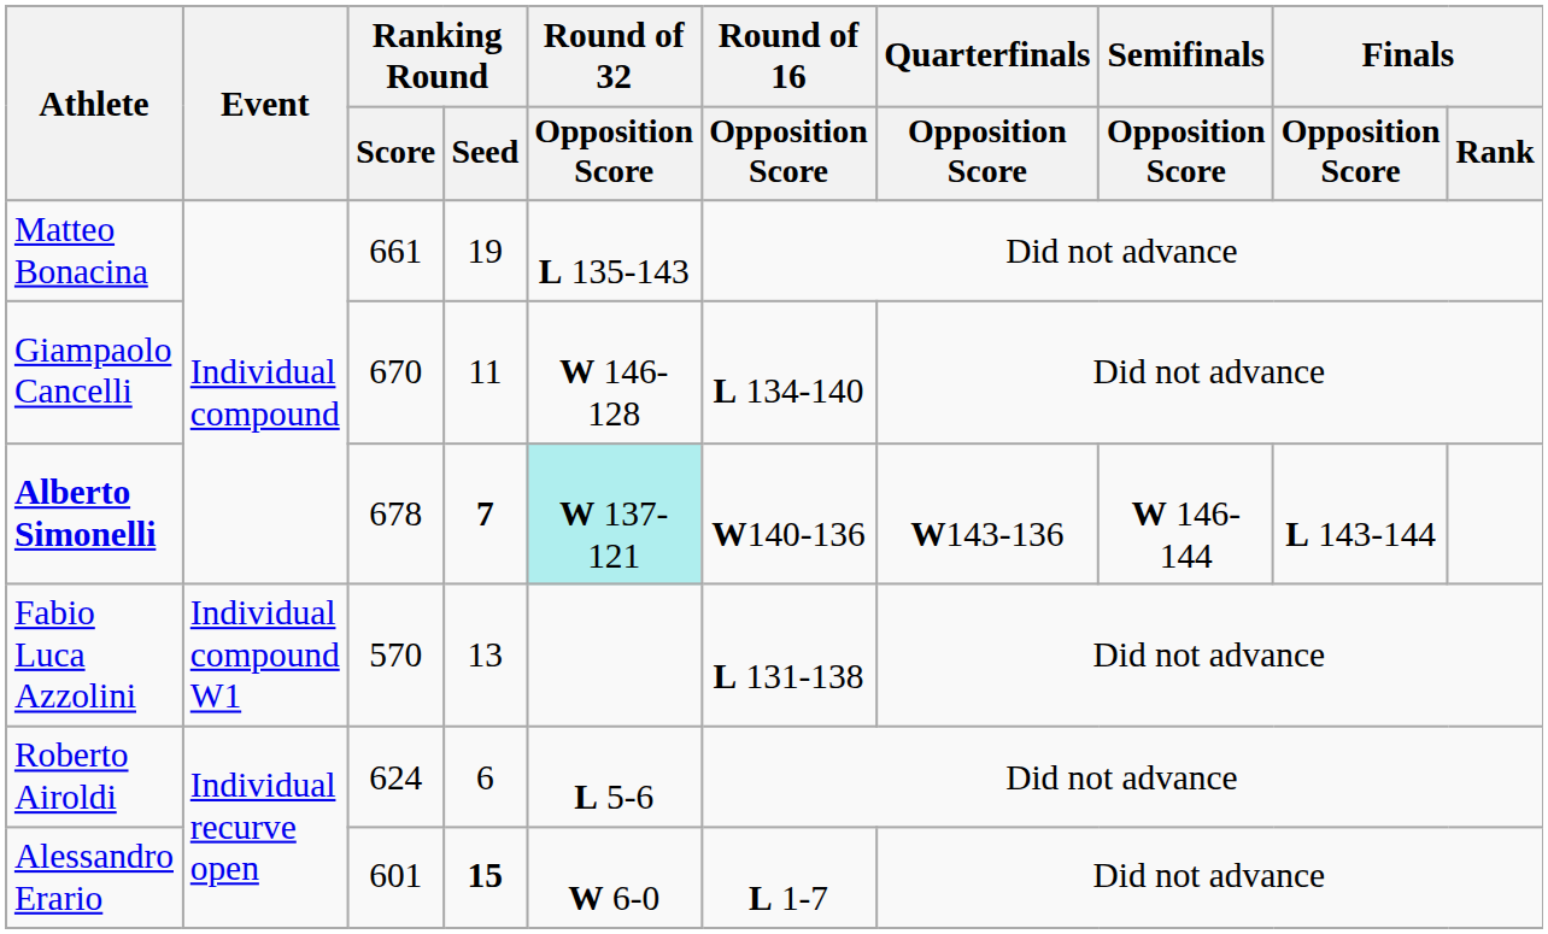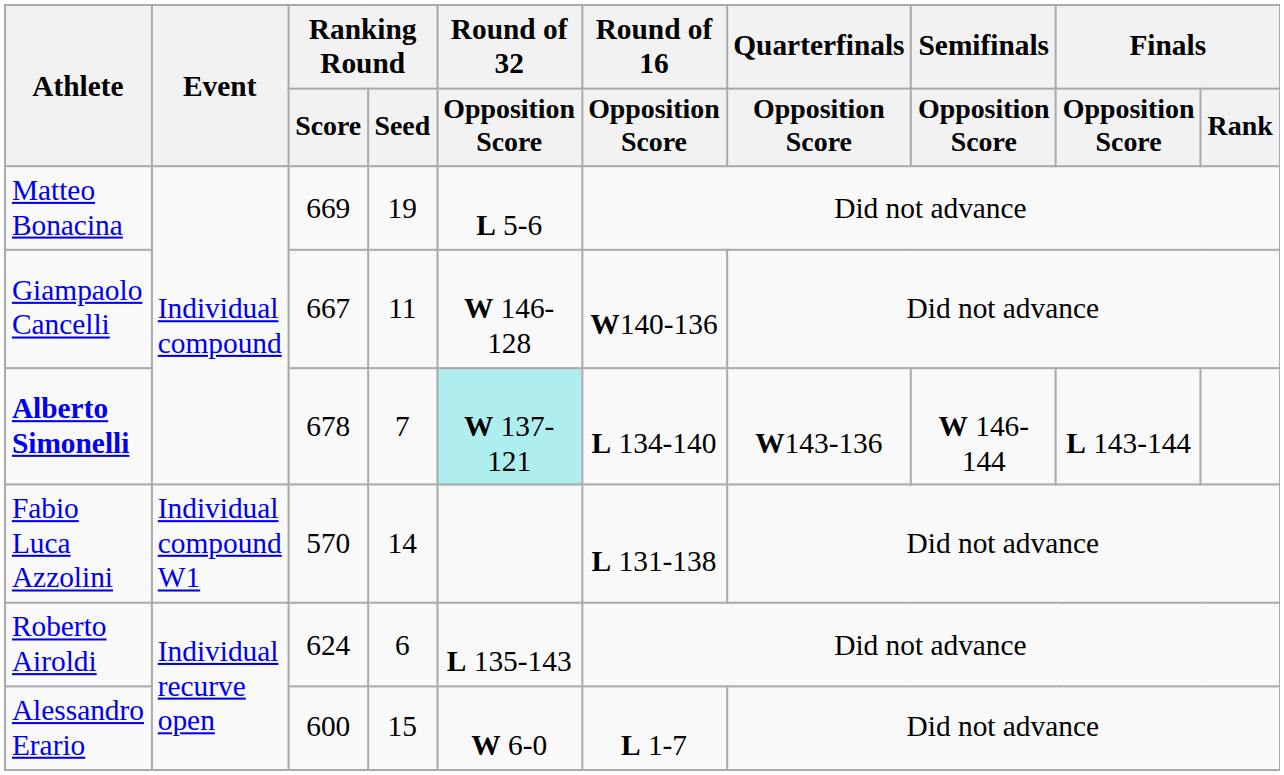 <table class="wikitable" style="text-align: center; font-size:90%">
 <tr>
 <th rowspan="2">Athlete</th>
 <th rowspan="2">Event</th>
 <th colspan="2">Ranking Round</th>
 <th>Round of 32</th>
 <th>Round of 16</th>
 <th>Quarterfinals</th>
 <th>Semifinals</th>
 <th colspan="2">Finals</th>
 </tr>
 <tr style="font-size:95%">
 <th>Score</th>
 <th>Seed</th>
 <th>Opposition<br>Score</th>
 <th>Opposition<br>Score</th>
 <th>Opposition<br>Score</th>
 <th>Opposition<br>Score</th>
 <th>Opposition<br>Score</th>
 <th>Rank</th>
 </tr>
 <tr align=center>
 <td align=left><a href='#'>Matteo Bonacina</a></td>
 <td align=left rowspan=3><a href='#'>Individual compound</a></td>
-<td>661</td>
+<td>669</td>
 <td>19</td>
-<td><br> <strong>L</strong> 135-143</td>
+<td><br><strong>L</strong> 5-6</td>
 <td colspan=5>Did not advance</td>
 </tr>
 <tr align=center>
 <td align=left><a href='#'>Giampaolo Cancelli</a></td>
-<td>670</td>
+<td>667</td>
 <td>11</td>
 <td> <br> <strong>W</strong> 146-128</td>
-<td><br> <strong>L</strong> 134-140</td>
+<td><br><strong>W</strong>140-136</td>
 <td colspan=4>Did not advance</td>
 </tr>
 <tr align=center>
 <td align=left><strong><a href='#'>Alberto Simonelli</a></strong></td>
 <td>678</td>
-<td><strong>7</strong></td>
+<td>7</td>
 <td style="background: paleturquoise;"><br><strong>W</strong> 137-121</td>
-<td><br><strong>W</strong>140-136</td>
+<td><br> <strong>L</strong> 134-140</td>
 <td><br><strong>W</strong>143-136</td>
 <td><br><strong>W</strong> 146-144</td>
 <td><br><strong>L</strong> 143-144</td>
 <td></td>
 </tr>
 <tr align=center>
 <td align=left><a href='#'>Fabio Luca Azzolini</a></td>
 <td align=left><a href='#'>Individual compound W1</a></td>
 <td>570</td>
-<td>13</td>
+<td>14</td>
 <td></td>
 <td><br><strong>L</strong> 131-138</td>
 <td colspan=5>Did not advance</td>
 </tr>
 <tr align=center>
 <td align=left><a href='#'>Roberto Airoldi</a></td>
 <td align=left rowspan=2><a href='#'>Individual recurve open</a></td>
 <td>624</td>
 <td>6</td>
-<td><br><strong>L</strong> 5-6</td>
+<td><br> <strong>L</strong> 135-143</td>
 <td colspan=5>Did not advance</td>
 </tr>
 <tr align=center>
 <td align=left><a href='#'>Alessandro Erario</a></td>
-<td>601</td>
-<td><strong>15</strong></td>
+<td>600</td>
+<td>15</td>
 <td><br><strong>W</strong> 6-0</td>
 <td><br><strong>L</strong> 1-7</td>
 <td colspan=4>Did not advance</td>
 </tr>
 </table>
